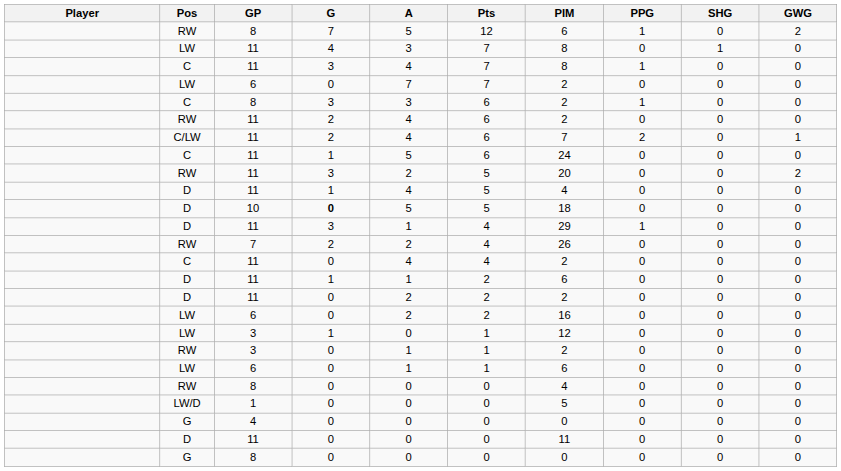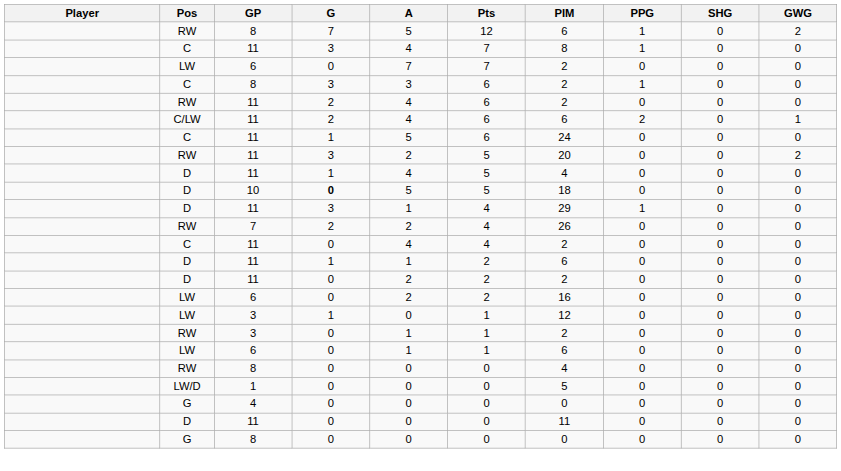 <table class="wikitable sortable" width="60%">
 <tr ALIGN="center">
 <th bgcolor="#DDDDFF" width="10%">Player</th>
 <th bgcolor="#DDDDFF" width="3%" title="Position">Pos</th>
 <th bgcolor="#DDDDFF" width="5%" title="Games played">GP</th>
 <th bgcolor="#DDDDFF" width="5%" title="Goals">G</th>
 <th bgcolor="#DDDDFF" width="5%" title="Assists">A</th>
 <th bgcolor="#DDDDFF" width="5%" title="Points">Pts</th>
 <th bgcolor="#DDDDFF" width="5%" title="Penalties in Minutes">PIM</th>
 <th bgcolor="#DDDDFF" width="5%" title="Power Play Goals">PPG</th>
 <th bgcolor="#DDDDFF" width="5%" title="Short-handed Goals">SHG</th>
 <th bgcolor="#DDDDFF" width="5%" title="Game-winning Goals">GWG</th>
 </tr>
 <tr align="center">
 <td align="right"></td>
 <td>RW</td>
 <td>8</td>
 <td>7</td>
 <td>5</td>
 <td>12</td>
 <td>6</td>
 <td>1</td>
 <td>0</td>
 <td>2</td>
-</tr>
-<tr align="center">
-<td align="right"></td>
-<td>LW</td>
-<td>11</td>
-<td>4</td>
-<td>3</td>
-<td>7</td>
-<td>8</td>
-<td>0</td>
-<td>1</td>
-<td>0</td>
 </tr>
 <tr align="center">
 <td align="right"></td>
 <td>C</td>
 <td>11</td>
 <td>3</td>
 <td>4</td>
 <td>7</td>
 <td>8</td>
 <td>1</td>
 <td>0</td>
 <td>0</td>
 </tr>
 <tr align="center">
 <td align="right"></td>
 <td>LW</td>
 <td>6</td>
 <td>0</td>
 <td>7</td>
 <td>7</td>
 <td>2</td>
 <td>0</td>
 <td>0</td>
 <td>0</td>
 </tr>
 <tr align="center">
 <td align="right"></td>
 <td>C</td>
 <td>8</td>
 <td>3</td>
 <td>3</td>
 <td>6</td>
 <td>2</td>
 <td>1</td>
 <td>0</td>
 <td>0</td>
 </tr>
 <tr align="center">
 <td align="right"></td>
 <td>RW</td>
 <td>11</td>
 <td>2</td>
 <td>4</td>
 <td>6</td>
 <td>2</td>
 <td>0</td>
 <td>0</td>
 <td>0</td>
 </tr>
 <tr align="center">
 <td align="right"></td>
 <td>C/LW</td>
 <td>11</td>
 <td>2</td>
 <td>4</td>
 <td>6</td>
-<td>7</td>
+<td>6</td>
 <td>2</td>
 <td>0</td>
 <td>1</td>
 </tr>
 <tr align="center">
 <td align="right"></td>
 <td>C</td>
 <td>11</td>
 <td>1</td>
 <td>5</td>
 <td>6</td>
 <td>24</td>
 <td>0</td>
 <td>0</td>
 <td>0</td>
 </tr>
 <tr align="center">
 <td align="right"></td>
 <td>RW</td>
 <td>11</td>
 <td>3</td>
 <td>2</td>
 <td>5</td>
 <td>20</td>
 <td>0</td>
 <td>0</td>
 <td>2</td>
 </tr>
 <tr align="center">
 <td align="right"></td>
 <td>D</td>
 <td>11</td>
 <td>1</td>
 <td>4</td>
 <td>5</td>
 <td>4</td>
 <td>0</td>
 <td>0</td>
 <td>0</td>
 </tr>
 <tr align="center">
 <td align="right"></td>
 <td>D</td>
 <td>10</td>
 <td><strong>0</strong></td>
 <td>5</td>
 <td>5</td>
 <td>18</td>
 <td>0</td>
 <td>0</td>
 <td>0</td>
 </tr>
 <tr align="center">
 <td align="right"></td>
 <td>D</td>
 <td>11</td>
 <td>3</td>
 <td>1</td>
 <td>4</td>
 <td>29</td>
 <td>1</td>
 <td>0</td>
 <td>0</td>
 </tr>
 <tr align="center">
 <td align="right"></td>
 <td>RW</td>
 <td>7</td>
 <td>2</td>
 <td>2</td>
 <td>4</td>
 <td>26</td>
 <td>0</td>
 <td>0</td>
 <td>0</td>
 </tr>
 <tr align="center">
 <td align="right"></td>
 <td>C</td>
 <td>11</td>
 <td>0</td>
 <td>4</td>
 <td>4</td>
 <td>2</td>
 <td>0</td>
 <td>0</td>
 <td>0</td>
 </tr>
 <tr align="center">
 <td align="right"></td>
 <td>D</td>
 <td>11</td>
 <td>1</td>
 <td>1</td>
 <td>2</td>
 <td>6</td>
 <td>0</td>
 <td>0</td>
 <td>0</td>
 </tr>
 <tr align="center">
 <td align="right"></td>
 <td>D</td>
 <td>11</td>
 <td>0</td>
 <td>2</td>
 <td>2</td>
 <td>2</td>
 <td>0</td>
 <td>0</td>
 <td>0</td>
 </tr>
 <tr align="center">
 <td align="right"></td>
 <td>LW</td>
 <td>6</td>
 <td>0</td>
 <td>2</td>
 <td>2</td>
 <td>16</td>
 <td>0</td>
 <td>0</td>
 <td>0</td>
 </tr>
 <tr align="center">
 <td align="right"></td>
 <td>LW</td>
 <td>3</td>
 <td>1</td>
 <td>0</td>
 <td>1</td>
 <td>12</td>
 <td>0</td>
 <td>0</td>
 <td>0</td>
 </tr>
 <tr align="center">
 <td align="right"></td>
 <td>RW</td>
 <td>3</td>
 <td>0</td>
 <td>1</td>
 <td>1</td>
 <td>2</td>
 <td>0</td>
 <td>0</td>
 <td>0</td>
 </tr>
 <tr align="center">
 <td align="right"></td>
 <td>LW</td>
 <td>6</td>
 <td>0</td>
 <td>1</td>
 <td>1</td>
 <td>6</td>
 <td>0</td>
 <td>0</td>
 <td>0</td>
 </tr>
 <tr align="center">
 <td align="right"></td>
 <td>RW</td>
 <td>8</td>
 <td>0</td>
 <td>0</td>
 <td>0</td>
 <td>4</td>
 <td>0</td>
 <td>0</td>
 <td>0</td>
 </tr>
 <tr align="center">
 <td align="right"></td>
 <td>LW/D</td>
 <td>1</td>
 <td>0</td>
 <td>0</td>
 <td>0</td>
 <td>5</td>
 <td>0</td>
 <td>0</td>
 <td>0</td>
 </tr>
 <tr align="center">
 <td align="right"></td>
 <td>G</td>
 <td>4</td>
 <td>0</td>
 <td>0</td>
 <td>0</td>
 <td>0</td>
 <td>0</td>
 <td>0</td>
 <td>0</td>
 </tr>
 <tr align="center">
 <td align="right"></td>
 <td>D</td>
 <td>11</td>
 <td>0</td>
 <td>0</td>
 <td>0</td>
 <td>11</td>
 <td>0</td>
 <td>0</td>
 <td>0</td>
 </tr>
 <tr align="center">
 <td align="right"></td>
 <td>G</td>
 <td>8</td>
 <td>0</td>
 <td>0</td>
 <td>0</td>
 <td>0</td>
 <td>0</td>
 <td>0</td>
 <td>0</td>
 </tr>
 </table>
